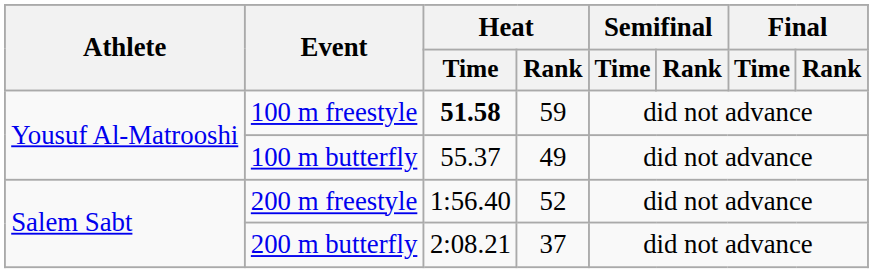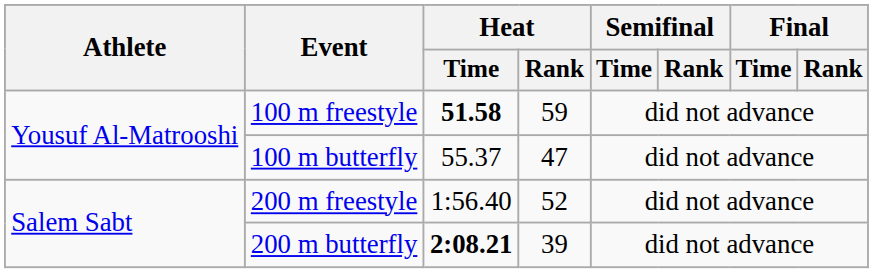 <table class="wikitable" style="text-align:center; font-size:90%">
 <tr>
 <th rowspan="2">Athlete</th>
 <th rowspan="2">Event</th>
 <th colspan="2">Heat</th>
 <th colspan="2">Semifinal</th>
 <th colspan="2">Final</th>
 </tr>
 <tr style="font-size:95%">
 <th>Time</th>
 <th>Rank</th>
 <th>Time</th>
 <th>Rank</th>
 <th>Time</th>
 <th>Rank</th>
 </tr>
 <tr>
 <td align=left rowspan=2><a href='#'>Yousuf Al-Matrooshi</a></td>
 <td align=left><a href='#'>100 m freestyle</a></td>
 <td><strong>51.58</strong></td>
 <td>59</td>
 <td colspan=4>did not advance</td>
 </tr>
 <tr>
 <td align=left><a href='#'>100 m butterfly</a></td>
 <td>55.37</td>
-<td>49</td>
+<td>47</td>
 <td colspan=4>did not advance</td>
 </tr>
 <tr>
 <td align=left rowspan=2><a href='#'>Salem Sabt</a></td>
 <td align=left><a href='#'>200 m freestyle</a></td>
 <td>1:56.40</td>
 <td>52</td>
 <td colspan=4>did not advance</td>
 </tr>
 <tr>
 <td align=left><a href='#'>200 m butterfly</a></td>
-<td>2:08.21</td>
-<td>37</td>
+<td><strong>2:08.21</strong></td>
+<td>39</td>
 <td colspan=4>did not advance</td>
 </tr>
 </table>
